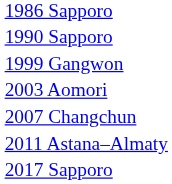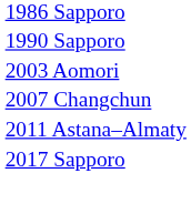 <table>
 <tr>
 <td><a href='#'>1986 Sapporo</a></td>
 <td></td>
 <td></td>
 <td></td>
 </tr>
 <tr>
 <td><a href='#'>1990 Sapporo</a></td>
-<td></td>
-<td></td>
-<td></td>
-</tr>
-<tr>
-<td><a href='#'>1999 Gangwon</a></td>
 <td></td>
 <td></td>
 <td></td>
 </tr>
 <tr>
 <td><a href='#'>2003 Aomori</a></td>
 <td></td>
 <td></td>
 <td></td>
 </tr>
 <tr>
 <td rowspan=2><a href='#'>2007 Changchun</a></td>
 <td rowspan=2></td>
 <td rowspan=2></td>
 <td></td>
 </tr>
 <tr>
 <td></td>
 </tr>
 <tr>
 <td><a href='#'>2011 Astana–Almaty</a></td>
 <td></td>
 <td></td>
 <td></td>
 </tr>
 <tr>
 <td><a href='#'>2017 Sapporo</a></td>
 <td></td>
 <td></td>
 <td></td>
 </tr>
 </table>
